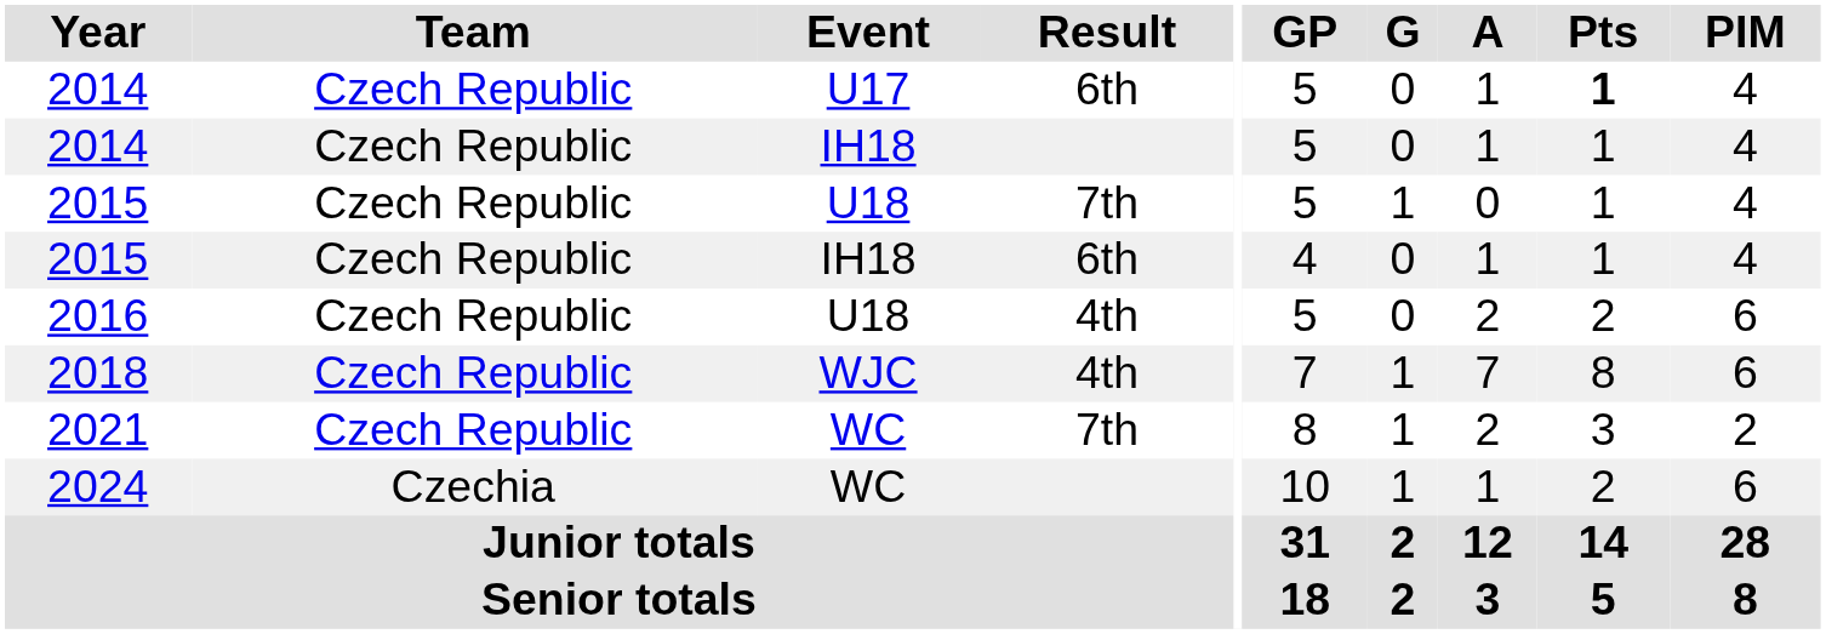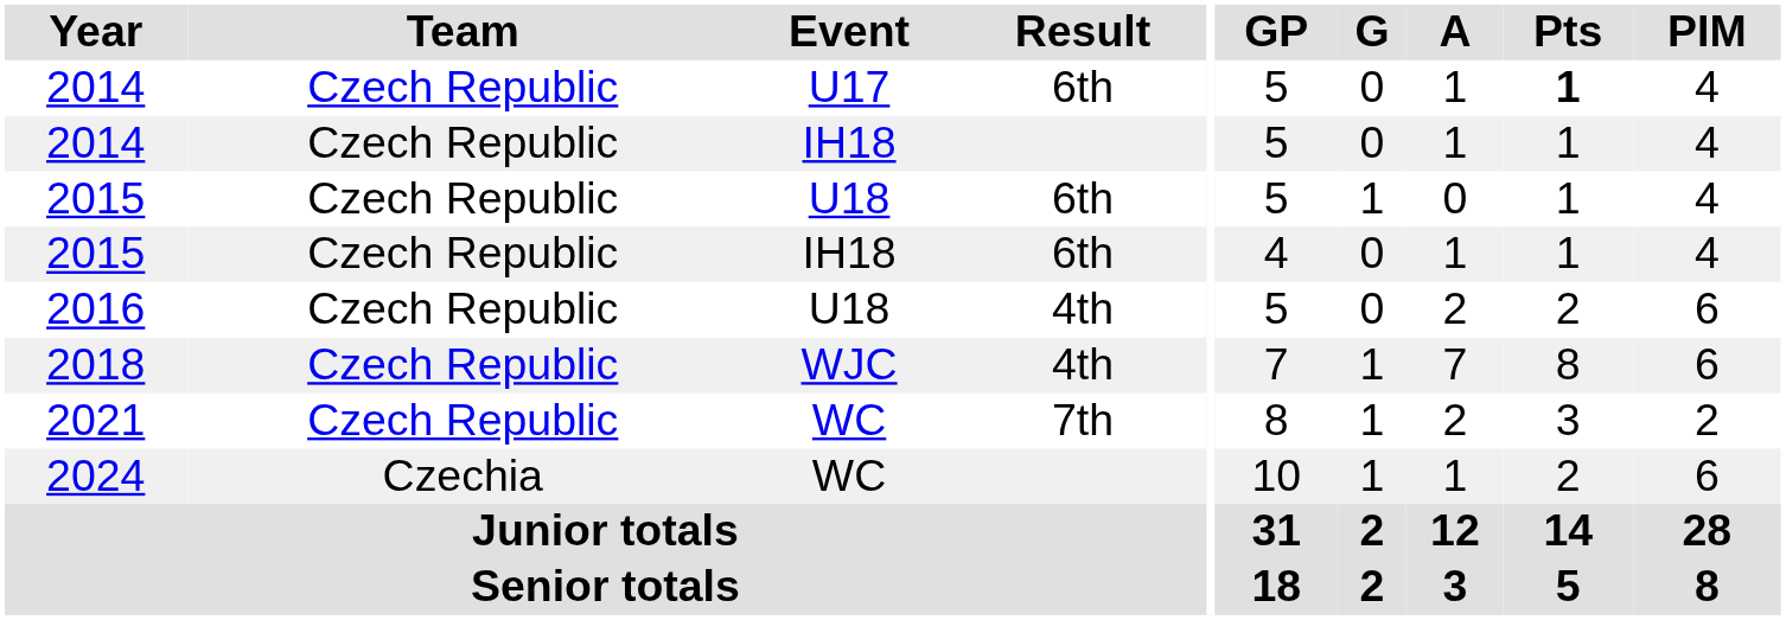 <table border="0" cellpadding="1" cellspacing="0" ID="Table3" style="text-align:center; width:40em">
 <tr ALIGN="center" bgcolor="#e0e0e0">
 <th>Year</th>
 <th>Team</th>
 <th>Event</th>
 <th>Result</th>
 <th rowspan="99" bgcolor="#fff"></th>
 <th>GP</th>
 <th>G</th>
 <th>A</th>
 <th>Pts</th>
 <th>PIM</th>
 </tr>
 <tr>
 <td><a href='#'>2014</a></td>
 <td><a href='#'>Czech Republic</a></td>
 <td><a href='#'>U17</a></td>
 <td>6th</td>
 <td>5</td>
 <td>0</td>
 <td>1</td>
 <td><strong>1</strong></td>
 <td>4</td>
 </tr>
 <tr bgcolor="#f0f0f0">
 <td><a href='#'>2014</a></td>
 <td>Czech Republic</td>
 <td><a href='#'>IH18</a></td>
 <td></td>
 <td>5</td>
 <td>0</td>
 <td>1</td>
 <td>1</td>
 <td>4</td>
 </tr>
 <tr>
 <td><a href='#'>2015</a></td>
 <td>Czech Republic</td>
 <td><a href='#'>U18</a></td>
-<td>7th</td>
+<td>6th</td>
 <td>5</td>
 <td>1</td>
 <td>0</td>
 <td>1</td>
 <td>4</td>
 </tr>
 <tr bgcolor="#f0f0f0">
 <td><a href='#'>2015</a></td>
 <td>Czech Republic</td>
 <td>IH18</td>
 <td>6th</td>
 <td>4</td>
 <td>0</td>
 <td>1</td>
 <td>1</td>
 <td>4</td>
 </tr>
 <tr>
 <td><a href='#'>2016</a></td>
 <td>Czech Republic</td>
 <td>U18</td>
 <td>4th</td>
 <td>5</td>
 <td>0</td>
 <td>2</td>
 <td>2</td>
 <td>6</td>
 </tr>
 <tr bgcolor="#f0f0f0">
 <td><a href='#'>2018</a></td>
 <td><a href='#'>Czech Republic</a></td>
 <td><a href='#'>WJC</a></td>
 <td>4th</td>
 <td>7</td>
 <td>1</td>
 <td>7</td>
 <td>8</td>
 <td>6</td>
 </tr>
 <tr>
 <td><a href='#'>2021</a></td>
 <td><a href='#'>Czech Republic</a></td>
 <td><a href='#'>WC</a></td>
 <td>7th</td>
 <td>8</td>
 <td>1</td>
 <td>2</td>
 <td>3</td>
 <td>2</td>
 </tr>
 <tr bgcolor="#f0f0f0">
 <td><a href='#'>2024</a></td>
 <td>Czechia</td>
 <td>WC</td>
 <td></td>
 <td>10</td>
 <td>1</td>
 <td>1</td>
 <td>2</td>
 <td>6</td>
 </tr>
 <tr bgcolor="#e0e0e0">
 <th colspan="4">Junior totals</th>
 <th>31</th>
 <th>2</th>
 <th>12</th>
 <th>14</th>
 <th>28</th>
 </tr>
 <tr bgcolor="#e0e0e0">
 <th colspan="4">Senior totals</th>
 <th>18</th>
 <th>2</th>
 <th>3</th>
 <th>5</th>
 <th>8</th>
 </tr>
 </table>
